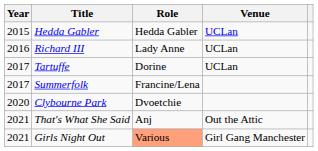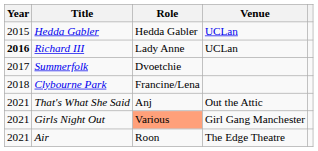 <table class="wikitable">
 <tr>
 <th>Year</th>
 <th>Title</th>
 <th>Role</th>
 <th>Venue</th>
 <th></th>
 </tr>
 <tr>
 <td>2015</td>
 <td><em><a href='#'>Hedda Gabler</a></em></td>
 <td>Hedda Gabler</td>
 <td><a href='#'>UCLan</a></td>
 <td align="center"></td>
 </tr>
 <tr>
-<td>2016</td>
+<td><strong>2016</strong></td>
 <td><em><a href='#'>Richard III</a></em></td>
 <td>Lady Anne</td>
 <td>UCLan</td>
 <td align="center"></td>
 </tr>
 <tr>
 <td>2017</td>
-<td><em><a href='#'>Tartuffe</a></em></td>
-<td>Dorine</td>
-<td>UCLan</td>
-<td align="center"></td>
-</tr>
-<tr>
-<td>2017</td>
 <td><em><a href='#'>Summerfolk</a></em></td>
-<td>Francine/Lena</td>
+<td>Dvoetchie</td>
 <td></td>
 <td align="center"></td>
 </tr>
 <tr>
-<td>2020</td>
+<td>2018</td>
 <td><em><a href='#'>Clybourne Park</a></em></td>
-<td>Dvoetchie</td>
+<td>Francine/Lena</td>
 <td></td>
 <td align="center"></td>
 </tr>
 <tr>
 <td>2021</td>
 <td><em>That's What She Said</em></td>
 <td>Anj</td>
 <td>Out the Attic</td>
 <td align="center"></td>
 </tr>
 <tr>
 <td>2021</td>
 <td><em>Girls Night Out</em></td>
 <td style="background: lightsalmon;">Various</td>
 <td>Girl Gang Manchester</td>
 <td align="center"></td>
 </tr>
+<tr>
+<td>2021</td>
+<td><em>Air</em></td>
+<td>Roon</td>
+<td>The Edge Theatre</td>
+<td align="center"></td>
+</tr>
 </table>
